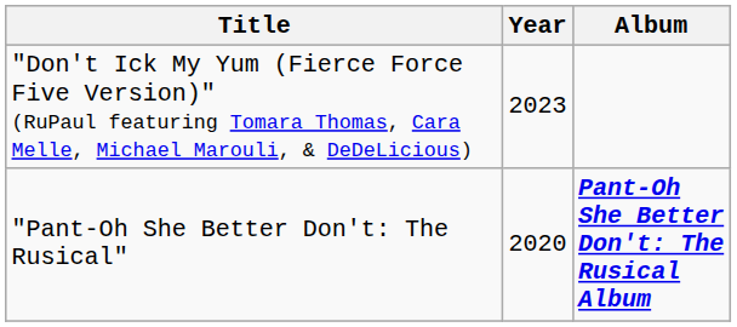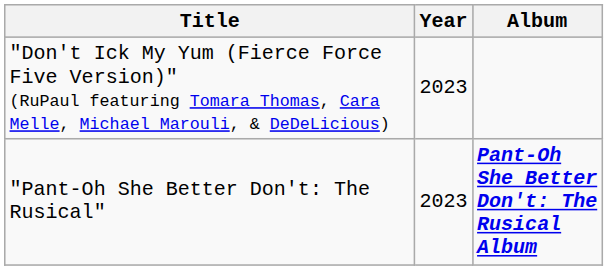 <table class="wikitable plainrowheaders" style="text-align:left;">
 <tr>
 <th scope="col" style="width:20em;">Title</th>
 <th scope="col" style="width:2em;">Year</th>
 <th scope="col" style="width:6em;">Album</th>
 </tr>
 <tr>
 <td scope="row">"Don't Ick My Yum (Fierce Force Five Version)"<br><small>(RuPaul featuring <a href='#'>Tomara Thomas</a>, <a href='#'>Cara Melle</a>, <a href='#'>Michael Marouli</a>, & <a href='#'>DeDeLicious</a>)</small></td>
 <td>2023</td>
 <td></td>
 </tr>
 <tr>
 <td scope="row">"Pant-Oh She Better Don't: The Rusical"</td>
-<td>2020</td>
+<td>2023</td>
 <td><strong><em><a href='#'>Pant-Oh She Better Don't: The Rusical Album</a></em></strong></td>
 </tr>
 </table>
